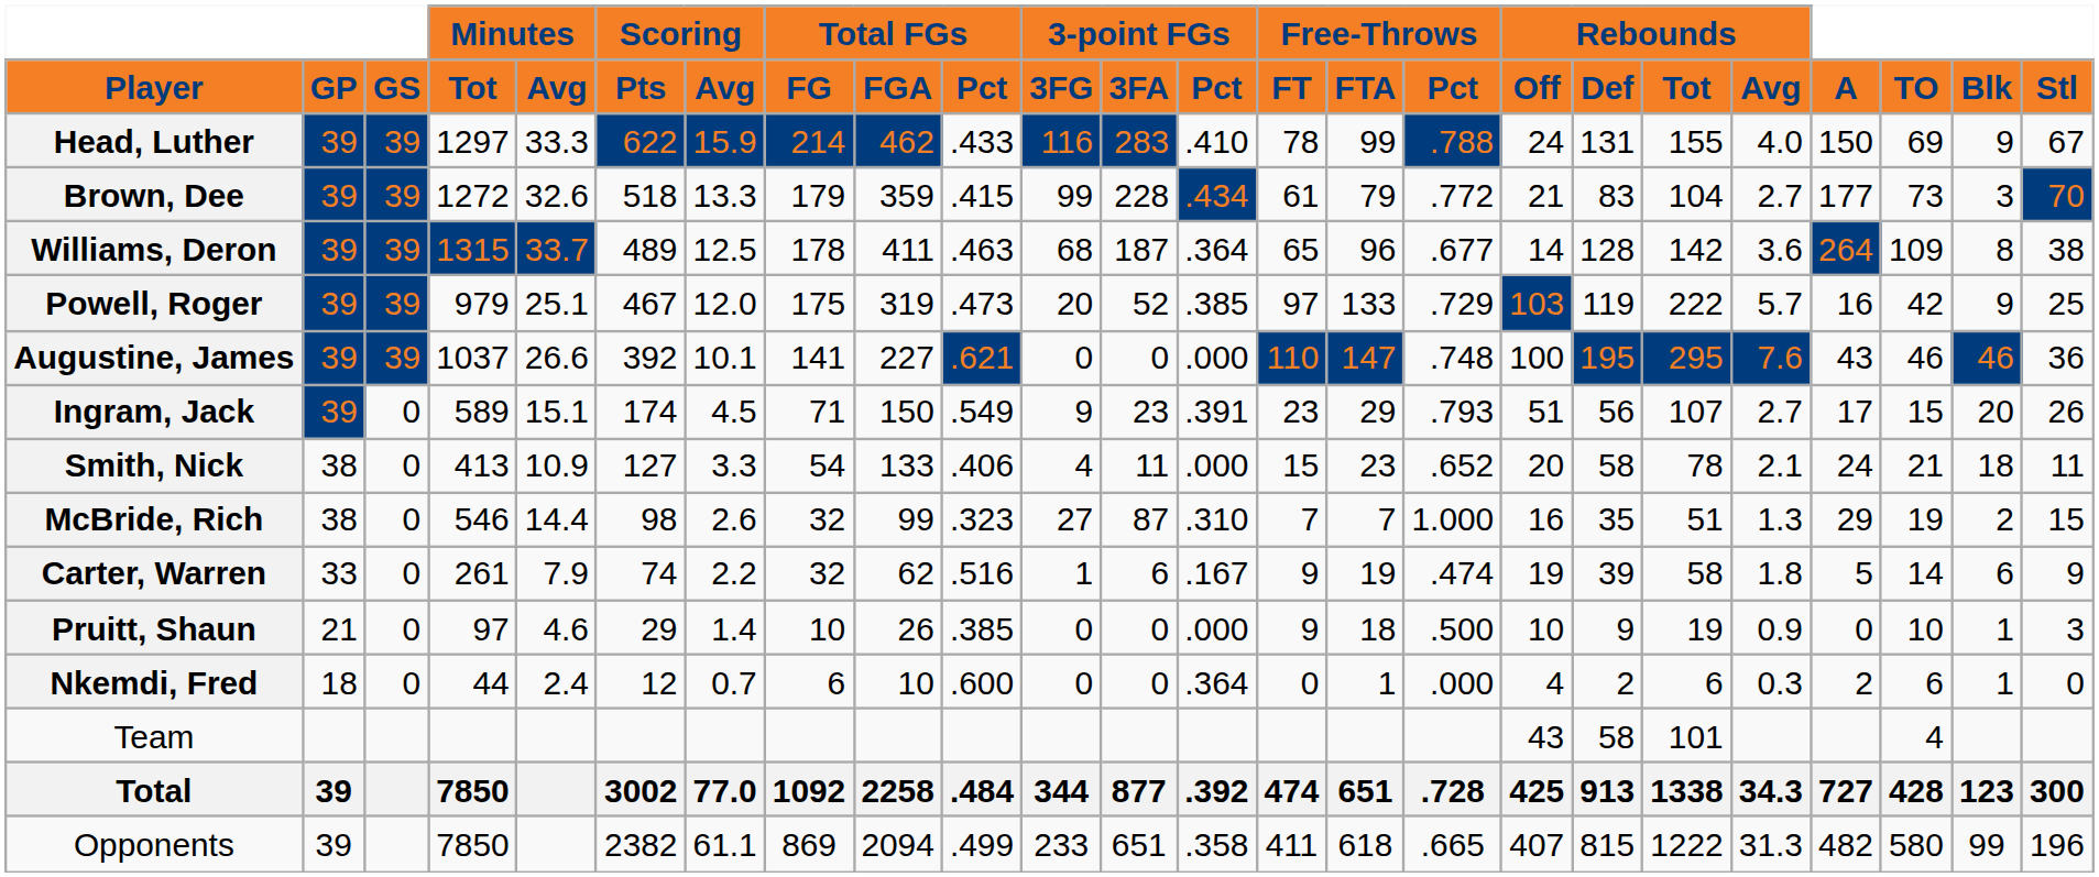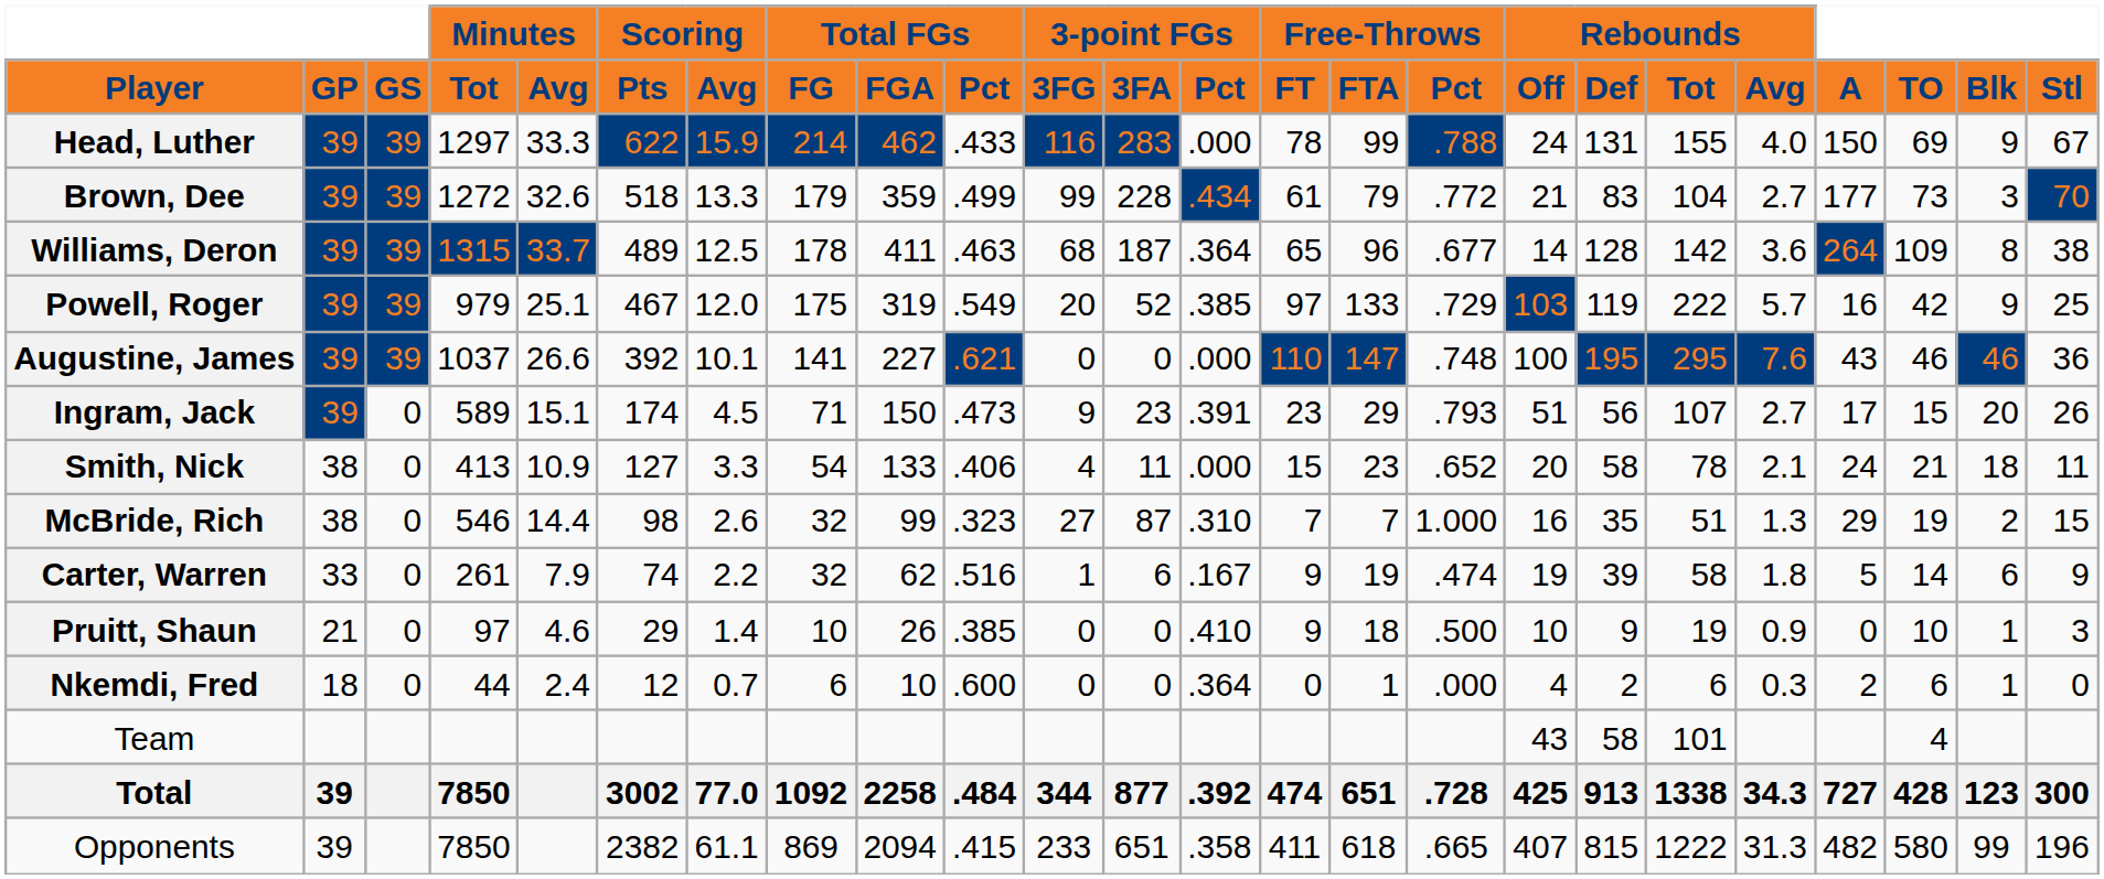 <table class="wikitable sortable" border="1" style="font-size: 80%;">
 <tr>
 <th colspan="3" style="border-top-style:hidden; border-left-style:hidden; background: white;"></th>
 <th colspan="2" style="background:#F47F24; color:#003C7D;">Minutes</th>
 <th colspan="2" style="background:#F47F24; color:#003C7D;">Scoring</th>
 <th colspan="3" style="background:#F47F24; color:#003C7D;">Total FGs</th>
 <th colspan="3" style="background:#F47F24; color:#003C7D;">3-point FGs</th>
 <th colspan="3" style="background:#F47F24; color:#003C7D;">Free-Throws</th>
 <th colspan="4" style="background:#F47F24; color:#003C7D;">Rebounds</th>
 <th colspan="4" style="border-top-style:hidden; border-right-style:hidden; background: white;"></th>
 </tr>
 <tr>
 <th scope="col" style="background:#F47F24; color:#003C7D;">Player</th>
 <th scope="col" style="background:#F47F24; color:#003C7D;">GP</th>
 <th scope="col" style="background:#F47F24; color:#003C7D;">GS</th>
 <th scope="col" style="background:#F47F24; color:#003C7D;">Tot</th>
 <th scope="col" style="background:#F47F24; color:#003C7D;">Avg</th>
 <th scope="col" style="background:#F47F24; color:#003C7D;">Pts</th>
 <th scope="col" style="background:#F47F24; color:#003C7D;">Avg</th>
 <th scope="col" style="background:#F47F24; color:#003C7D;">FG</th>
 <th scope="col" style="background:#F47F24; color:#003C7D;">FGA</th>
 <th scope="col" style="background:#F47F24; color:#003C7D;">Pct</th>
 <th scope="col" style="background:#F47F24; color:#003C7D;">3FG</th>
 <th scope="col" style="background:#F47F24; color:#003C7D;">3FA</th>
 <th scope="col" style="background:#F47F24; color:#003C7D;">Pct</th>
 <th scope="col" style="background:#F47F24; color:#003C7D;">FT</th>
 <th scope="col" style="background:#F47F24; color:#003C7D;">FTA</th>
 <th scope="col" style="background:#F47F24; color:#003C7D;">Pct</th>
 <th scope="col" style="background:#F47F24; color:#003C7D;">Off</th>
 <th scope="col" style="background:#F47F24; color:#003C7D;">Def</th>
 <th scope="col" style="background:#F47F24; color:#003C7D;">Tot</th>
 <th scope="col" style="background:#F47F24; color:#003C7D;">Avg</th>
 <th scope="col" style="background:#F47F24; color:#003C7D;">A</th>
 <th scope="col" style="background:#F47F24; color:#003C7D;">TO</th>
 <th scope="col" style="background:#F47F24; color:#003C7D;">Blk</th>
 <th scope="col" style="background:#F47F24; color:#003C7D;">Stl</th>
 </tr>
 <tr>
 <th style=white-space:nowrap>Head, Luther</th>
 <td align="right" style="background:#003C7D; color:#F47F24;">39</td>
 <td align="right" style="background:#003C7D; color:#F47F24;">39</td>
 <td align="right">1297</td>
 <td align="right">33.3</td>
 <td align="right" style="background:#003C7D; color:#F47F24;">622</td>
 <td align="right" style="background:#003C7D; color:#F47F24;">15.9</td>
 <td align="right" style="background:#003C7D; color:#F47F24;">214</td>
 <td align="right" style="background:#003C7D; color:#F47F24;">462</td>
 <td align="right">.433</td>
 <td align="right" style="background:#003C7D; color:#F47F24;">116</td>
 <td align="right" style="background:#003C7D; color:#F47F24;">283</td>
-<td align="right">.410</td>
+<td align="right">.000</td>
 <td align="right">78</td>
 <td align="right">99</td>
 <td align="right" style="background:#003C7D; color:#F47F24;">.788</td>
 <td align="right">24</td>
 <td align="right">131</td>
 <td align="right">155</td>
 <td align="right">4.0</td>
 <td align="right">150</td>
 <td align="right">69</td>
 <td align="right">9</td>
 <td align="right">67</td>
 </tr>
 <tr>
 <th style=white-space:nowrap>Brown, Dee</th>
 <td align="right" style="background:#003C7D; color:#F47F24;">39</td>
 <td align="right" style="background:#003C7D; color:#F47F24;">39</td>
 <td align="right">1272</td>
 <td align="right">32.6</td>
 <td align="right">518</td>
 <td align="right">13.3</td>
 <td align="right">179</td>
 <td align="right">359</td>
-<td align="center">.415</td>
+<td align="right">.499</td>
 <td align="right">99</td>
 <td align="right">228</td>
 <td align="right" style="background:#003C7D; color:#F47F24;">.434</td>
 <td align="right">61</td>
 <td align="right">79</td>
 <td align="right">.772</td>
 <td align="right">21</td>
 <td align="right">83</td>
 <td align="right">104</td>
 <td align="right">2.7</td>
 <td align="right">177</td>
 <td align="right">73</td>
 <td align="right">3</td>
 <td align="right" style="background:#003C7D; color:#F47F24;">70</td>
 </tr>
 <tr>
 <th style=white-space:nowrap>Williams, Deron</th>
 <td align="right" style="background:#003C7D; color:#F47F24;">39</td>
 <td align="right" style="background:#003C7D; color:#F47F24;">39</td>
 <td align="right" style="background:#003C7D; color:#F47F24;">1315</td>
 <td align="right" style="background:#003C7D; color:#F47F24;">33.7</td>
 <td align="right">489</td>
 <td align="right">12.5</td>
 <td align="right">178</td>
 <td align="right">411</td>
 <td align="right">.463</td>
 <td align="right">68</td>
 <td align="right">187</td>
 <td align="right">.364</td>
 <td align="right">65</td>
 <td align="right">96</td>
 <td align="right">.677</td>
 <td align="right">14</td>
 <td align="right">128</td>
 <td align="right">142</td>
 <td align="right">3.6</td>
 <td align="right" style="background:#003C7D; color:#F47F24;">264</td>
 <td align="right">109</td>
 <td align="right">8</td>
 <td align="right">38</td>
 </tr>
 <tr>
 <th style=white-space:nowrap>Powell, Roger</th>
 <td align="right" style="background:#003C7D; color:#F47F24;">39</td>
 <td align="right" style="background:#003C7D; color:#F47F24;">39</td>
 <td align="right">979</td>
 <td align="right">25.1</td>
 <td align="right">467</td>
 <td align="right">12.0</td>
 <td align="right">175</td>
 <td align="right">319</td>
-<td align="right">.473</td>
+<td align="right">.549</td>
 <td align="right">20</td>
 <td align="right">52</td>
 <td align="right">.385</td>
 <td align="right">97</td>
 <td align="right">133</td>
 <td align="right">.729</td>
 <td align="right" style="background:#003C7D; color:#F47F24;">103</td>
 <td align="right">119</td>
 <td align="right">222</td>
 <td align="right">5.7</td>
 <td align="right">16</td>
 <td align="right">42</td>
 <td align="right">9</td>
 <td align="right">25</td>
 </tr>
 <tr>
 <th style=white-space:nowrap>Augustine, James</th>
 <td align="right" style="background:#003C7D; color:#F47F24;">39</td>
 <td align="right" style="background:#003C7D; color:#F47F24;">39</td>
 <td align="right">1037</td>
 <td align="right">26.6</td>
 <td align="right">392</td>
 <td align="right">10.1</td>
 <td align="right">141</td>
 <td align="right">227</td>
 <td align="right" style="background:#003C7D; color:#F47F24;">.621</td>
 <td align="right">0</td>
 <td align="right">0</td>
 <td align="right">.000</td>
 <td align="right" style="background:#003C7D; color:#F47F24;">110</td>
 <td align="right" style="background:#003C7D; color:#F47F24;">147</td>
 <td align="right">.748</td>
 <td align="right">100</td>
 <td align="right" style="background:#003C7D; color:#F47F24;">195</td>
 <td align="right" style="background:#003C7D; color:#F47F24;">295</td>
 <td align="right" style="background:#003C7D; color:#F47F24;">7.6</td>
 <td align="right">43</td>
 <td align="right">46</td>
 <td align="right" style="background:#003C7D; color:#F47F24;">46</td>
 <td align="right">36</td>
 </tr>
 <tr>
 <th style=white-space:nowrap>Ingram, Jack</th>
 <td align="right" style="background:#003C7D; color:#F47F24;">39</td>
 <td align="right">0</td>
 <td align="right">589</td>
 <td align="right">15.1</td>
 <td align="right">174</td>
 <td align="right">4.5</td>
 <td align="right">71</td>
 <td align="right">150</td>
-<td align="right">.549</td>
+<td align="right">.473</td>
 <td align="right">9</td>
 <td align="right">23</td>
 <td align="right">.391</td>
 <td align="right">23</td>
 <td align="right">29</td>
 <td align="right">.793</td>
 <td align="right">51</td>
 <td align="right">56</td>
 <td align="right">107</td>
 <td align="right">2.7</td>
 <td align="right">17</td>
 <td align="right">15</td>
 <td align="right">20</td>
 <td align="right">26</td>
 </tr>
 <tr>
 <th style=white-space:nowrap>Smith, Nick</th>
 <td align="right">38</td>
 <td align="right">0</td>
 <td align="right">413</td>
 <td align="right">10.9</td>
 <td align="right">127</td>
 <td align="right">3.3</td>
 <td align="right">54</td>
 <td align="right">133</td>
 <td align="right">.406</td>
 <td align="right">4</td>
 <td align="right">11</td>
 <td align="right">.000</td>
 <td align="right">15</td>
 <td align="right">23</td>
 <td align="right">.652</td>
 <td align="right">20</td>
 <td align="right">58</td>
 <td align="right">78</td>
 <td align="right">2.1</td>
 <td align="right">24</td>
 <td align="right">21</td>
 <td align="right">18</td>
 <td align="right">11</td>
 </tr>
 <tr>
 <th style=white-space:nowrap>McBride, Rich</th>
 <td align="right">38</td>
 <td align="right">0</td>
 <td align="right">546</td>
 <td align="right">14.4</td>
 <td align="right">98</td>
 <td align="right">2.6</td>
 <td align="right">32</td>
 <td align="right">99</td>
 <td align="right">.323</td>
 <td align="right">27</td>
 <td align="right">87</td>
 <td align="right">.310</td>
 <td align="right">7</td>
 <td align="right">7</td>
 <td align="right">1.000</td>
 <td align="right">16</td>
 <td align="right">35</td>
 <td align="right">51</td>
 <td align="right">1.3</td>
 <td align="right">29</td>
 <td align="right">19</td>
 <td align="right">2</td>
 <td align="right">15</td>
 </tr>
 <tr>
 <th style=white-space:nowrap>Carter, Warren</th>
 <td align="right">33</td>
 <td align="right">0</td>
 <td align="right">261</td>
 <td align="right">7.9</td>
 <td align="right">74</td>
 <td align="right">2.2</td>
 <td align="right">32</td>
 <td align="right">62</td>
 <td align="right">.516</td>
 <td align="right">1</td>
 <td align="right">6</td>
 <td align="right">.167</td>
 <td align="right">9</td>
 <td align="right">19</td>
 <td align="right">.474</td>
 <td align="right">19</td>
 <td align="right">39</td>
 <td align="right">58</td>
 <td align="right">1.8</td>
 <td align="right">5</td>
 <td align="right">14</td>
 <td align="right">6</td>
 <td align="right">9</td>
 </tr>
 <tr>
 <th style=white-space:nowrap>Pruitt, Shaun</th>
 <td align="right">21</td>
 <td align="right">0</td>
 <td align="right">97</td>
 <td align="right">4.6</td>
 <td align="right">29</td>
 <td align="right">1.4</td>
 <td align="right">10</td>
 <td align="right">26</td>
 <td align="right">.385</td>
 <td align="right">0</td>
 <td align="right">0</td>
-<td align="right">.000</td>
+<td align="right">.410</td>
 <td align="right">9</td>
 <td align="right">18</td>
 <td align="right">.500</td>
 <td align="right">10</td>
 <td align="right">9</td>
 <td align="right">19</td>
 <td align="right">0.9</td>
 <td align="right">0</td>
 <td align="right">10</td>
 <td align="right">1</td>
 <td align="right">3</td>
 </tr>
 <tr>
 <th style=white-space:nowrap>Nkemdi, Fred</th>
 <td align="right">18</td>
 <td align="right">0</td>
 <td align="right">44</td>
 <td align="right">2.4</td>
 <td align="right">12</td>
 <td align="right">0.7</td>
 <td align="right">6</td>
 <td align="right">10</td>
 <td align="right">.600</td>
 <td align="right">0</td>
 <td align="right">0</td>
 <td align="right">.364</td>
 <td align="right">0</td>
 <td align="right">1</td>
 <td align="right">.000</td>
 <td align="right">4</td>
 <td align="right">2</td>
 <td align="right">6</td>
 <td align="right">0.3</td>
 <td align="right">2</td>
 <td align="right">6</td>
 <td align="right">1</td>
 <td align="right">0</td>
 </tr>
 <tr class="sortbottom">
 <td align="center">Team</td>
 <td align="right"></td>
 <td align="right"></td>
 <td align="right"></td>
 <td align="right"></td>
 <td align="right"></td>
 <td align="right"></td>
 <td align="right"></td>
 <td align="right"></td>
 <td align="right"></td>
 <td align="right"></td>
 <td align="right"></td>
 <td align="right"></td>
 <td align="right"></td>
 <td align="right"></td>
 <td align="right"></td>
 <td align="right">43</td>
 <td align="right">58</td>
 <td align="right">101</td>
 <td align="right"></td>
 <td align="right"></td>
 <td align="right">4</td>
 <td align="right"></td>
 <td align="right"></td>
 </tr>
 <tr class="sortbottom">
 <th>Total</th>
 <th align="right">39</th>
 <th align="right"></th>
 <th align="right">7850</th>
 <th align="right"></th>
 <th align="right">3002</th>
 <th align="right">77.0</th>
 <th align="right">1092</th>
 <th align="right">2258</th>
 <th align="right">.484</th>
 <th align="right">344</th>
 <th align="right">877</th>
 <th align="right">.392</th>
 <th align="right">474</th>
 <th align="right">651</th>
 <th align="right">.728</th>
 <th align="right">425</th>
 <th align="right">913</th>
 <th align="right">1338</th>
 <th align="right">34.3</th>
 <th align="right">727</th>
 <th align="right">428</th>
 <th align="right">123</th>
 <th align="right">300</th>
 </tr>
 <tr class="sortbottom">
 <td align="center">Opponents</td>
 <td align="center">39</td>
 <td align="center"></td>
 <td align="center">7850</td>
 <td align="center"></td>
 <td align="center">2382</td>
 <td align="center">61.1</td>
 <td align="center">869</td>
 <td align="center">2094</td>
-<td align="right">.499</td>
+<td align="center">.415</td>
 <td align="center">233</td>
 <td align="center">651</td>
 <td align="center">.358</td>
 <td align="center">411</td>
 <td align="center">618</td>
 <td align="center">.665</td>
 <td align="center">407</td>
 <td align="center">815</td>
 <td align="center">1222</td>
 <td align="center">31.3</td>
 <td align="center">482</td>
 <td align="center">580</td>
 <td align="center">99</td>
 <td align="center">196</td>
 </tr>
 </table>
